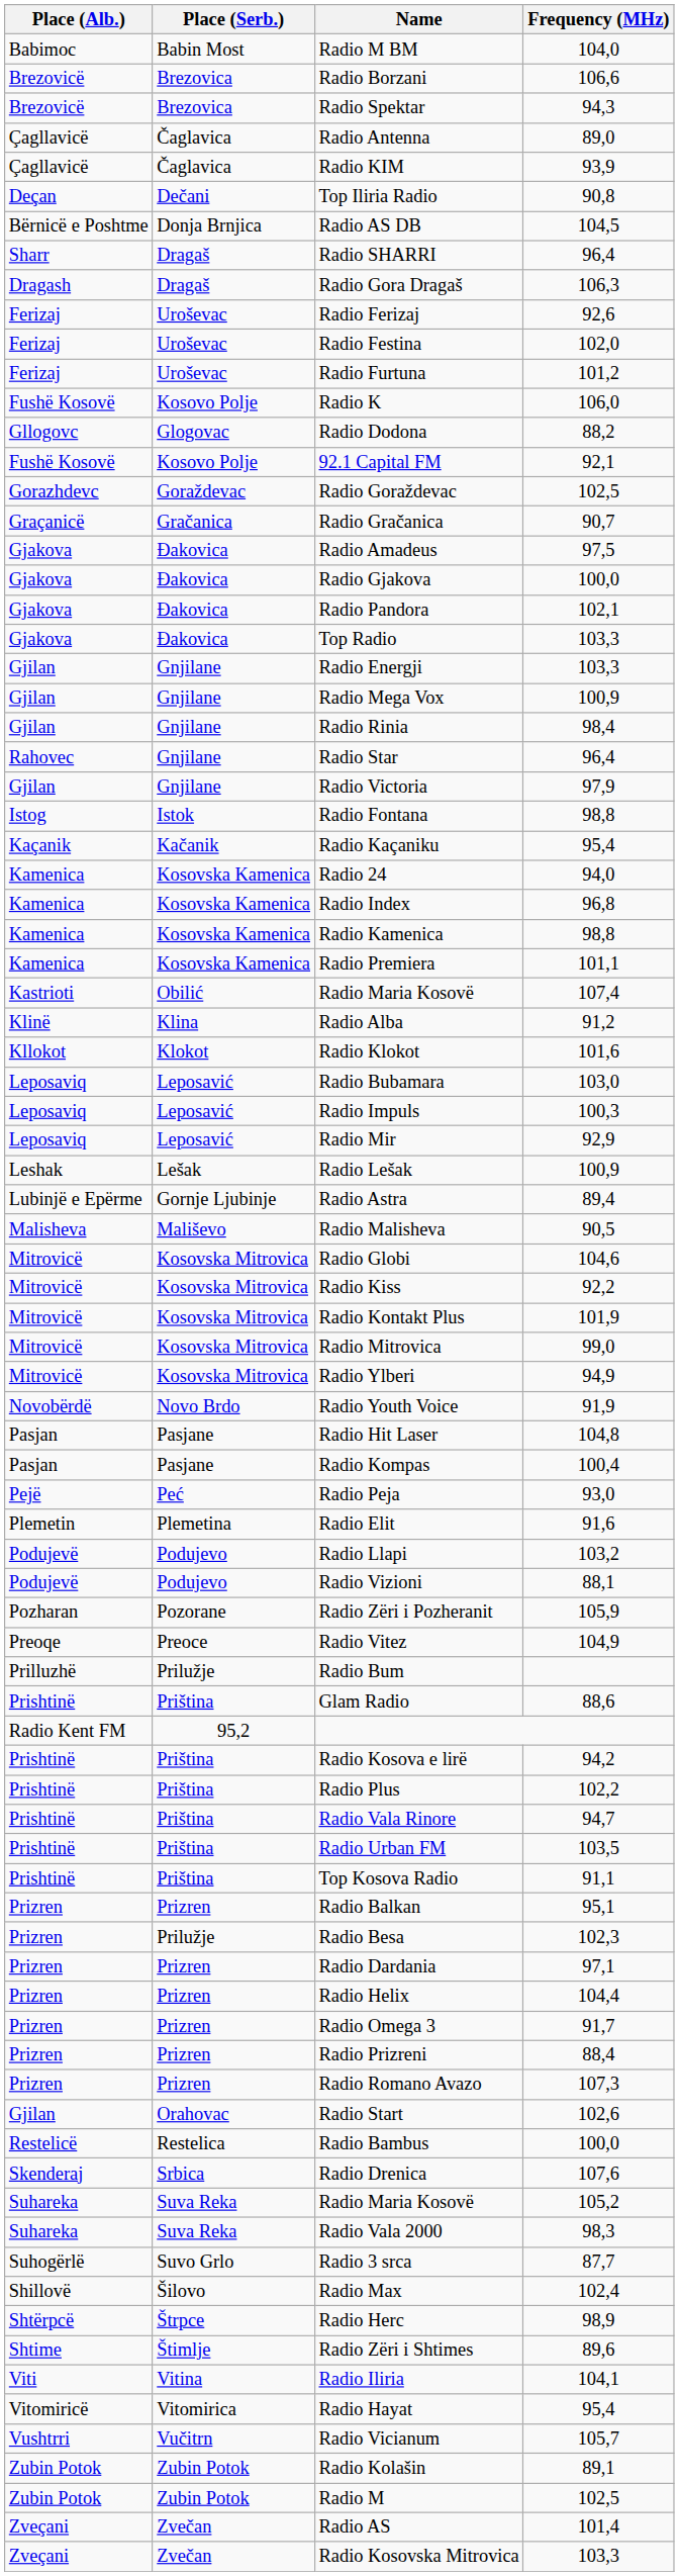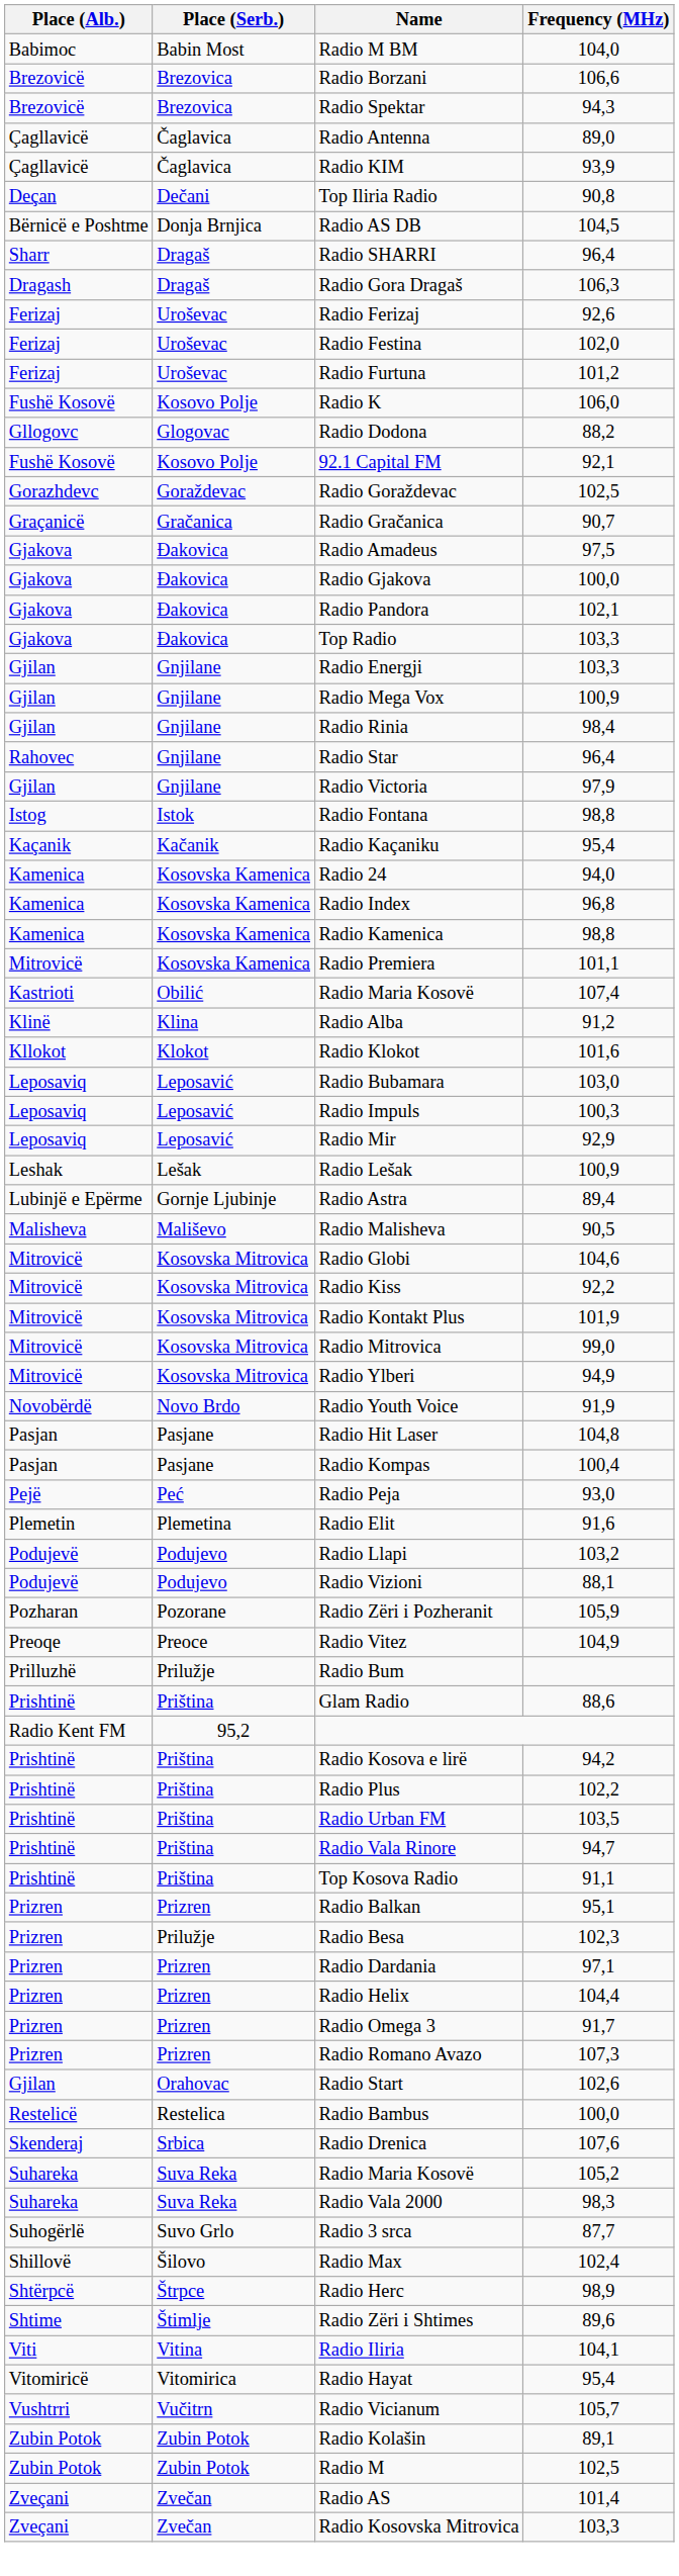 <table class="wikitable sortable">
 <tr>
 <th>Place (<a href='#'>Alb.</a>)</th>
 <th>Place (<a href='#'>Serb.</a>)</th>
 <th>Name</th>
 <th>Frequency (<a href='#'>MHz</a>)</th>
 </tr>
 <tr>
 <td>Babimoc</td>
 <td>Babin Most</td>
 <td>Radio M BM</td>
 <td align=center>104,0</td>
 </tr>
 <tr>
 <td><a href='#'>Brezovicë</a></td>
 <td><a href='#'>Brezovica</a></td>
 <td>Radio Borzani</td>
 <td align=center>106,6</td>
 </tr>
 <tr>
 <td><a href='#'>Brezovicë</a></td>
 <td><a href='#'>Brezovica</a></td>
 <td>Radio Spektar</td>
 <td align=center>94,3</td>
 </tr>
 <tr>
 <td>Çagllavicë</td>
 <td>Čaglavica</td>
 <td>Radio Antenna</td>
 <td align=center>89,0</td>
 </tr>
 <tr>
 <td>Çagllavicë</td>
 <td>Čaglavica</td>
 <td>Radio KIM</td>
 <td align=center>93,9</td>
 </tr>
 <tr>
 <td><a href='#'>Deçan</a></td>
 <td><a href='#'>Dečani</a></td>
 <td>Top Iliria Radio</td>
 <td align=center>90,8</td>
 </tr>
 <tr>
 <td>Bërnicë e Poshtme</td>
 <td>Donja Brnjica</td>
 <td>Radio AS DB</td>
 <td align=center>104,5</td>
 </tr>
 <tr>
 <td><a href='#'>Sharr</a></td>
 <td><a href='#'>Dragaš</a></td>
 <td>Radio SHARRI</td>
 <td align=center>96,4</td>
 </tr>
 <tr>
 <td><a href='#'>Dragash</a></td>
 <td><a href='#'>Dragaš</a></td>
 <td>Radio Gora Dragaš</td>
 <td align=center>106,3</td>
 </tr>
 <tr>
 <td><a href='#'>Ferizaj</a></td>
 <td><a href='#'>Uroševac</a></td>
 <td>Radio Ferizaj</td>
 <td align=center>92,6</td>
 </tr>
 <tr>
 <td><a href='#'>Ferizaj</a></td>
 <td><a href='#'>Uroševac</a></td>
 <td>Radio Festina</td>
 <td align=center>102,0</td>
 </tr>
 <tr>
 <td><a href='#'>Ferizaj</a></td>
 <td><a href='#'>Uroševac</a></td>
 <td>Radio Furtuna</td>
 <td align=center>101,2</td>
 </tr>
 <tr>
 <td><a href='#'>Fushë Kosovë</a></td>
 <td><a href='#'>Kosovo Polje</a></td>
 <td>Radio K</td>
 <td align=center>106,0</td>
 </tr>
 <tr>
 <td><a href='#'>Gllogovc</a></td>
 <td><a href='#'>Glogovac</a></td>
 <td>Radio Dodona</td>
 <td align=center>88,2</td>
 </tr>
 <tr>
 <td><a href='#'>Fushë Kosovë</a></td>
 <td><a href='#'>Kosovo Polje</a></td>
 <td><a href='#'>92.1 Capital FM</a></td>
 <td align=center>92,1</td>
 </tr>
 <tr>
 <td><a href='#'>Gorazhdevc</a></td>
 <td><a href='#'>Goraždevac</a></td>
 <td>Radio Goraždevac</td>
 <td align=center>102,5</td>
 </tr>
 <tr>
 <td><a href='#'>Graçanicë</a></td>
 <td><a href='#'>Gračanica</a></td>
 <td>Radio Gračanica</td>
 <td align=center>90,7</td>
 </tr>
 <tr>
 <td><a href='#'>Gjakova</a></td>
 <td><a href='#'>Đakovica</a></td>
 <td>Radio Amadeus</td>
 <td align=center>97,5</td>
 </tr>
 <tr>
 <td><a href='#'>Gjakova</a></td>
 <td><a href='#'>Đakovica</a></td>
 <td>Radio Gjakova</td>
 <td align=center>100,0</td>
 </tr>
 <tr>
 <td><a href='#'>Gjakova</a></td>
 <td><a href='#'>Đakovica</a></td>
 <td>Radio Pandora</td>
 <td align=center>102,1</td>
 </tr>
 <tr>
 <td><a href='#'>Gjakova</a></td>
 <td><a href='#'>Đakovica</a></td>
 <td>Top Radio</td>
 <td align=center>103,3</td>
 </tr>
 <tr>
 <td><a href='#'>Gjilan</a></td>
 <td><a href='#'>Gnjilane</a></td>
 <td>Radio Energji</td>
 <td align=center>103,3</td>
 </tr>
 <tr>
 <td><a href='#'>Gjilan</a></td>
 <td><a href='#'>Gnjilane</a></td>
 <td>Radio Mega Vox</td>
 <td align=center>100,9</td>
 </tr>
 <tr>
 <td><a href='#'>Gjilan</a></td>
 <td><a href='#'>Gnjilane</a></td>
 <td>Radio Rinia</td>
 <td align=center>98,4</td>
 </tr>
 <tr>
 <td><a href='#'>Rahovec</a></td>
 <td><a href='#'>Gnjilane</a></td>
 <td>Radio Star</td>
 <td align=center>96,4</td>
 </tr>
 <tr>
 <td><a href='#'>Gjilan</a></td>
 <td><a href='#'>Gnjilane</a></td>
 <td>Radio Victoria</td>
 <td align=center>97,9</td>
 </tr>
 <tr>
 <td><a href='#'>Istog</a></td>
 <td><a href='#'>Istok</a></td>
 <td>Radio Fontana</td>
 <td align=center>98,8</td>
 </tr>
 <tr>
 <td><a href='#'>Kaçanik</a></td>
 <td><a href='#'>Kačanik</a></td>
 <td>Radio Kaçaniku</td>
 <td align=center>95,4</td>
 </tr>
 <tr>
 <td><a href='#'>Kamenica</a></td>
 <td><a href='#'>Kosovska Kamenica</a></td>
 <td>Radio 24</td>
 <td align=center>94,0</td>
 </tr>
 <tr>
 <td><a href='#'>Kamenica</a></td>
 <td><a href='#'>Kosovska Kamenica</a></td>
 <td>Radio Index</td>
 <td align=center>96,8</td>
 </tr>
 <tr>
 <td><a href='#'>Kamenica</a></td>
 <td><a href='#'>Kosovska Kamenica</a></td>
 <td>Radio Kamenica</td>
 <td align=center>98,8</td>
 </tr>
 <tr>
-<td><a href='#'>Kamenica</a></td>
+<td><a href='#'>Mitrovicë</a></td>
 <td><a href='#'>Kosovska Kamenica</a></td>
 <td>Radio Premiera</td>
 <td align=center>101,1</td>
 </tr>
 <tr>
 <td><a href='#'>Kastrioti</a></td>
 <td><a href='#'>Obilić</a></td>
 <td>Radio Maria Kosovë</td>
 <td align=center>107,4</td>
 </tr>
 <tr>
 <td><a href='#'>Klinë</a></td>
 <td><a href='#'>Klina</a></td>
 <td>Radio Alba</td>
 <td align=center>91,2</td>
 </tr>
 <tr>
 <td><a href='#'>Kllokot</a></td>
 <td><a href='#'>Klokot</a></td>
 <td>Radio Klokot</td>
 <td align=center>101,6</td>
 </tr>
 <tr>
 <td><a href='#'>Leposaviq</a></td>
 <td><a href='#'>Leposavić</a></td>
 <td>Radio Bubamara</td>
 <td align=center>103,0</td>
 </tr>
 <tr>
 <td><a href='#'>Leposaviq</a></td>
 <td><a href='#'>Leposavić</a></td>
 <td>Radio Impuls</td>
 <td align=center>100,3</td>
 </tr>
 <tr>
 <td><a href='#'>Leposaviq</a></td>
 <td><a href='#'>Leposavić</a></td>
 <td>Radio Mir</td>
 <td align=center>92,9</td>
 </tr>
 <tr>
 <td>Leshak</td>
 <td>Lešak</td>
 <td>Radio Lešak</td>
 <td align=center>100,9</td>
 </tr>
 <tr>
 <td>Lubinjë e Epërme</td>
 <td>Gornje Ljubinje</td>
 <td>Radio Astra</td>
 <td align=center>89,4</td>
 </tr>
 <tr>
 <td><a href='#'>Malisheva</a></td>
 <td><a href='#'>Mališevo</a></td>
 <td>Radio Malisheva</td>
 <td align=center>90,5</td>
 </tr>
 <tr>
 <td><a href='#'>Mitrovicë</a></td>
 <td><a href='#'>Kosovska Mitrovica</a></td>
 <td>Radio Globi</td>
 <td align=center>104,6</td>
 </tr>
 <tr>
 <td><a href='#'>Mitrovicë</a></td>
 <td><a href='#'>Kosovska Mitrovica</a></td>
 <td>Radio Kiss</td>
 <td align=center>92,2</td>
 </tr>
 <tr>
 <td><a href='#'>Mitrovicë</a></td>
 <td><a href='#'>Kosovska Mitrovica</a></td>
 <td>Radio Kontakt Plus</td>
 <td align=center>101,9</td>
 </tr>
 <tr>
 <td><a href='#'>Mitrovicë</a></td>
 <td><a href='#'>Kosovska Mitrovica</a></td>
 <td>Radio Mitrovica</td>
 <td align=center>99,0</td>
 </tr>
 <tr>
 <td><a href='#'>Mitrovicë</a></td>
 <td><a href='#'>Kosovska Mitrovica</a></td>
 <td>Radio Ylberi</td>
 <td align=center>94,9</td>
 </tr>
 <tr>
 <td><a href='#'>Novobërdë</a></td>
 <td><a href='#'>Novo Brdo</a></td>
 <td>Radio Youth Voice</td>
 <td align=center>91,9</td>
 </tr>
 <tr>
 <td>Pasjan</td>
 <td>Pasjane</td>
 <td>Radio Hit Laser</td>
 <td align=center>104,8</td>
 </tr>
 <tr>
 <td>Pasjan</td>
 <td>Pasjane</td>
 <td>Radio Kompas</td>
 <td align=center>100,4</td>
 </tr>
 <tr>
 <td><a href='#'>Pejë</a></td>
 <td><a href='#'>Peć</a></td>
 <td>Radio Peja</td>
 <td align=center>93,0</td>
 </tr>
 <tr>
 <td>Plemetin</td>
 <td>Plemetina</td>
 <td>Radio Elit</td>
 <td align=center>91,6</td>
 </tr>
 <tr>
 <td><a href='#'>Podujevë</a></td>
 <td><a href='#'>Podujevo</a></td>
 <td>Radio Llapi</td>
 <td align=center>103,2</td>
 </tr>
 <tr>
 <td><a href='#'>Podujevë</a></td>
 <td><a href='#'>Podujevo</a></td>
 <td>Radio Vizioni</td>
 <td align=center>88,1</td>
 </tr>
 <tr>
 <td>Pozharan</td>
 <td>Pozorane</td>
 <td>Radio Zëri i Pozheranit</td>
 <td align=center>105,9</td>
 </tr>
 <tr>
 <td>Preoqe</td>
 <td>Preoce</td>
 <td>Radio Vitez</td>
 <td align=center>104,9</td>
 </tr>
 <tr>
 <td>Prilluzhë</td>
 <td>Prilužje</td>
 <td>Radio Bum</td>
 <td></td>
 </tr>
 <tr>
 <td><a href='#'>Prishtinë</a></td>
 <td><a href='#'>Priština</a></td>
 <td>Glam Radio</td>
 <td align=center>88,6</td>
 </tr>
 <tr>
 <td>Radio Kent FM</td>
 <td align=center>95,2</td>
 </tr>
 <tr>
 <td><a href='#'>Prishtinë</a></td>
 <td><a href='#'>Priština</a></td>
 <td>Radio Kosova e lirë</td>
 <td align=center>94,2</td>
 </tr>
 <tr>
 <td><a href='#'>Prishtinë</a></td>
 <td><a href='#'>Priština</a></td>
 <td>Radio Plus</td>
 <td align=center>102,2</td>
 </tr>
 <tr>
 <td><a href='#'>Prishtinë</a></td>
 <td><a href='#'>Priština</a></td>
-<td><a href='#'>Radio Vala Rinore</a></td>
-<td align=center>94,7</td>
+<td><a href='#'>Radio Urban FM</a></td>
+<td align=center>103,5</td>
 </tr>
 <tr>
 <td><a href='#'>Prishtinë</a></td>
 <td><a href='#'>Priština</a></td>
-<td><a href='#'>Radio Urban FM</a></td>
-<td align=center>103,5</td>
+<td><a href='#'>Radio Vala Rinore</a></td>
+<td align=center>94,7</td>
 </tr>
 <tr>
 <td><a href='#'>Prishtinë</a></td>
 <td><a href='#'>Priština</a></td>
 <td>Top Kosova Radio</td>
 <td align=center>91,1</td>
 </tr>
 <tr>
 <td><a href='#'>Prizren</a></td>
 <td><a href='#'>Prizren</a></td>
 <td>Radio Balkan</td>
 <td align=center>95,1</td>
 </tr>
 <tr>
 <td><a href='#'>Prizren</a></td>
 <td>Prilužje</td>
 <td>Radio Besa</td>
 <td align=center>102,3</td>
 </tr>
 <tr>
 <td><a href='#'>Prizren</a></td>
 <td><a href='#'>Prizren</a></td>
 <td>Radio Dardania</td>
 <td align=center>97,1</td>
 </tr>
 <tr>
 <td><a href='#'>Prizren</a></td>
 <td><a href='#'>Prizren</a></td>
 <td>Radio Helix</td>
 <td align=center>104,4</td>
 </tr>
 <tr>
 <td><a href='#'>Prizren</a></td>
 <td><a href='#'>Prizren</a></td>
 <td>Radio Omega 3</td>
 <td align=center>91,7</td>
-</tr>
-<tr>
-<td><a href='#'>Prizren</a></td>
-<td><a href='#'>Prizren</a></td>
-<td>Radio Prizreni</td>
-<td align=center>88,4</td>
 </tr>
 <tr>
 <td><a href='#'>Prizren</a></td>
 <td><a href='#'>Prizren</a></td>
 <td>Radio Romano Avazo</td>
 <td align=center>107,3</td>
 </tr>
 <tr>
 <td><a href='#'>Gjilan</a></td>
 <td><a href='#'>Orahovac</a></td>
 <td>Radio Start</td>
 <td align=center>102,6</td>
 </tr>
 <tr>
 <td><a href='#'>Restelicë</a></td>
 <td>Restelica</td>
 <td>Radio Bambus</td>
 <td align=center>100,0</td>
 </tr>
 <tr>
 <td><a href='#'>Skenderaj</a></td>
 <td><a href='#'>Srbica</a></td>
 <td>Radio Drenica</td>
 <td align=center>107,6</td>
 </tr>
 <tr>
 <td><a href='#'>Suhareka</a></td>
 <td><a href='#'>Suva Reka</a></td>
 <td>Radio Maria Kosovë</td>
 <td align=center>105,2</td>
 </tr>
 <tr>
 <td><a href='#'>Suhareka</a></td>
 <td><a href='#'>Suva Reka</a></td>
 <td>Radio Vala 2000</td>
 <td align=center>98,3</td>
 </tr>
 <tr>
 <td>Suhogërlë</td>
 <td>Suvo Grlo</td>
 <td>Radio 3 srca</td>
 <td align=center>87,7</td>
 </tr>
 <tr>
 <td>Shillovë</td>
 <td>Šilovo</td>
 <td>Radio Max</td>
 <td align=center>102,4</td>
 </tr>
 <tr>
 <td><a href='#'>Shtërpcë</a></td>
 <td><a href='#'>Štrpce</a></td>
 <td>Radio Herc</td>
 <td align=center>98,9</td>
 </tr>
 <tr>
 <td><a href='#'>Shtime</a></td>
 <td><a href='#'>Štimlje</a></td>
 <td>Radio Zëri i Shtimes</td>
 <td align=center>89,6</td>
 </tr>
 <tr>
 <td><a href='#'>Viti</a></td>
 <td><a href='#'>Vitina</a></td>
 <td><a href='#'>Radio Iliria</a></td>
 <td align=center>104,1</td>
 </tr>
 <tr>
 <td>Vitomiricë</td>
 <td>Vitomirica</td>
 <td>Radio Hayat</td>
 <td align=center>95,4</td>
 </tr>
 <tr>
 <td><a href='#'>Vushtrri</a></td>
 <td><a href='#'>Vučitrn</a></td>
 <td>Radio Vicianum</td>
 <td align=center>105,7</td>
 </tr>
 <tr>
 <td><a href='#'>Zubin Potok</a></td>
 <td><a href='#'>Zubin Potok</a></td>
 <td>Radio Kolašin</td>
 <td align=center>89,1</td>
 </tr>
 <tr>
 <td><a href='#'>Zubin Potok</a></td>
 <td><a href='#'>Zubin Potok</a></td>
 <td>Radio M</td>
 <td align=center>102,5</td>
 </tr>
 <tr>
 <td><a href='#'>Zveçani</a></td>
 <td><a href='#'>Zvečan</a></td>
 <td>Radio AS</td>
 <td align=center>101,4</td>
 </tr>
 <tr>
 <td><a href='#'>Zveçani</a></td>
 <td><a href='#'>Zvečan</a></td>
 <td>Radio Kosovska Mitrovica</td>
 <td align=center>103,3</td>
 </tr>
 </table>
